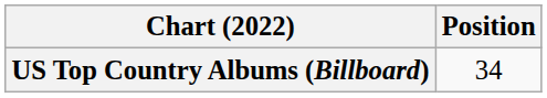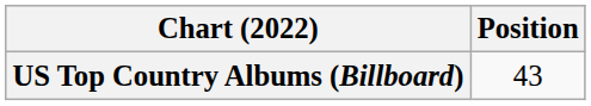 <table class="wikitable plainrowheaders" style="text-align:center">
 <tr>
 <th scope="col">Chart (2022)</th>
 <th scope="col">Position</th>
 </tr>
 <tr>
 <th scope="row">US Top Country Albums (<em>Billboard</em>)</th>
-<td>34</td>
+<td>43</td>
 </tr>
 </table>
